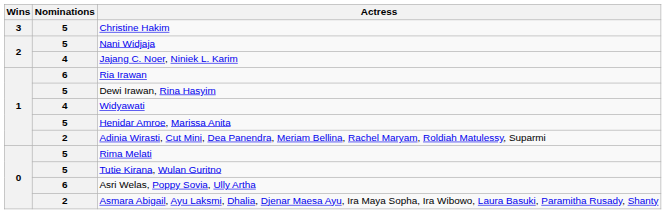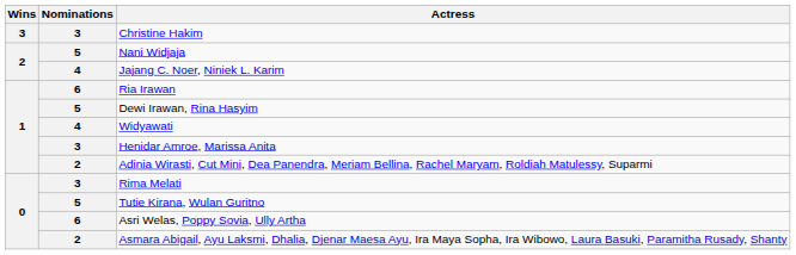 <table class="wikitable" style="text-align: left;" cellpadding="4" border="1">
 <tr>
 <th>Wins</th>
 <th scope="col" width="55">Nominations</th>
 <th>Actress</th>
 </tr>
 <tr>
 <th>3</th>
-<th scope="row" style="text-align:center;">5</th>
+<th scope="row" style="text-align:center;">3</th>
 <td><a href='#'>Christine Hakim</a></td>
 </tr>
 <tr>
 <th rowspan="2">2</th>
 <th scope="row" style="text-align:center;">5</th>
 <td><a href='#'>Nani Widjaja</a></td>
 </tr>
 <tr>
 <th>4</th>
 <td><a href='#'>Jajang C. Noer</a>, <a href='#'>Niniek L. Karim</a></td>
 </tr>
 <tr>
 <th rowspan="5">1</th>
 <th>6</th>
 <td><a href='#'>Ria Irawan</a></td>
 </tr>
 <tr>
 <th>5</th>
 <td>Dewi Irawan, <a href='#'>Rina Hasyim</a></td>
 </tr>
 <tr>
 <th>4</th>
 <td><a href='#'>Widyawati</a></td>
 </tr>
 <tr>
-<th>5</th>
+<th>3</th>
 <td><a href='#'>Henidar Amroe</a>, <a href='#'>Marissa Anita</a></td>
 </tr>
 <tr>
 <th>2</th>
 <td><a href='#'>Adinia Wirasti</a>, <a href='#'>Cut Mini</a>, <a href='#'>Dea Panendra</a>, <a href='#'>Meriam Bellina</a>, <a href='#'>Rachel Maryam</a>, <a href='#'>Roldiah Matulessy</a>, Suparmi</td>
 </tr>
 <tr>
 <th rowspan="4">0</th>
-<th>5</th>
+<th>3</th>
 <td><a href='#'>Rima Melati</a></td>
 </tr>
 <tr>
 <th>5</th>
 <td><a href='#'>Tutie Kirana</a>, <a href='#'>Wulan Guritno</a></td>
 </tr>
 <tr>
 <th>6</th>
 <td>Asri Welas, <a href='#'>Poppy Sovia</a>, <a href='#'>Ully Artha</a></td>
 </tr>
 <tr>
 <th>2</th>
 <td><a href='#'>Asmara Abigail</a>, <a href='#'>Ayu Laksmi</a>, <a href='#'>Dhalia</a>, <a href='#'>Djenar Maesa Ayu</a>, Ira Maya Sopha, Ira Wibowo, <a href='#'>Laura Basuki</a>, <a href='#'>Paramitha Rusady</a>, <a href='#'>Shanty</a></td>
 </tr>
 </table>
